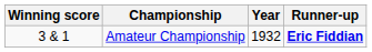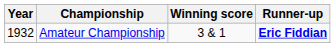 <table class="wikitable">
 <tr>
+<th>Year</th>
+<th>Championship</th>
 <th>Winning score</th>
-<th>Championship</th>
-<th>Year</th>
 <th>Runner-up</th>
 </tr>
 <tr>
+<td>1932</td>
+<td><a href='#'>Amateur Championship</a></td>
 <td align=center>3 & 1</td>
-<td><a href='#'>Amateur Championship</a></td>
-<td>1932</td>
 <td><strong> <a href='#'>Eric Fiddian</a></strong></td>
 </tr>
 </table>
